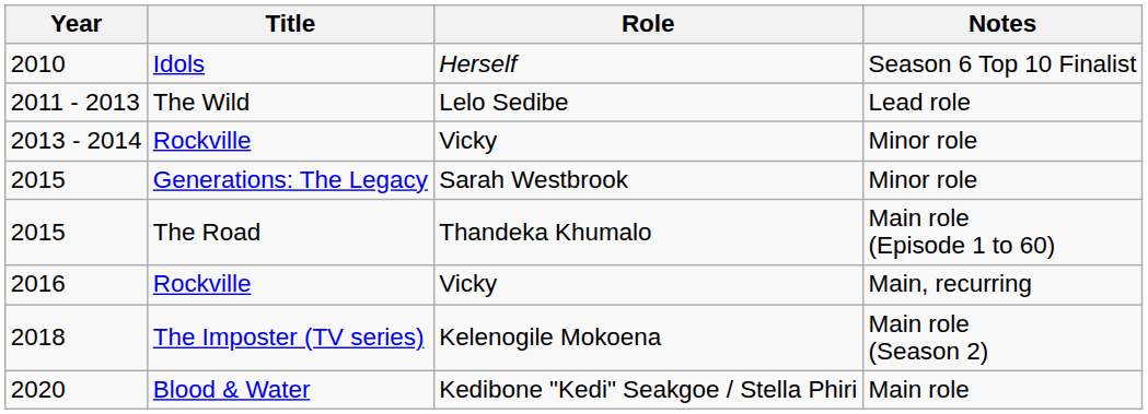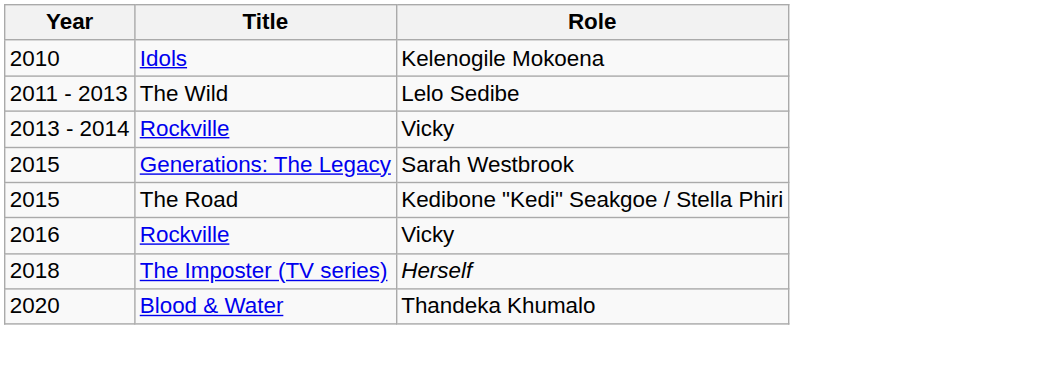 <table class="wikitable">
 <tr>
 <th>Year</th>
 <th>Title</th>
 <th>Role</th>
-<th>Notes</th>
 </tr>
 <tr>
 <td>2010</td>
 <td><a href='#'>Idols</a></td>
-<td><em>Herself</em></td>
-<td>Season 6 Top 10 Finalist</td>
+<td>Kelenogile Mokoena</td>
 </tr>
 <tr>
 <td>2011 - 2013</td>
 <td>The Wild</td>
 <td>Lelo Sedibe</td>
-<td>Lead role</td>
 </tr>
 <tr>
 <td>2013 - 2014</td>
 <td><a href='#'>Rockville</a></td>
 <td>Vicky</td>
-<td>Minor role</td>
 </tr>
 <tr>
 <td>2015</td>
 <td><a href='#'>Generations: The Legacy</a></td>
 <td>Sarah Westbrook</td>
-<td>Minor role</td>
 </tr>
 <tr>
 <td>2015</td>
 <td>The Road</td>
-<td>Thandeka Khumalo</td>
-<td>Main role<br>(Episode 1 to 60)</td>
+<td>Kedibone "Kedi" Seakgoe / Stella Phiri</td>
 </tr>
 <tr>
 <td>2016</td>
 <td><a href='#'>Rockville</a></td>
 <td>Vicky</td>
-<td>Main, recurring</td>
 </tr>
 <tr>
 <td>2018</td>
 <td><a href='#'>The Imposter (TV series)</a></td>
-<td>Kelenogile Mokoena</td>
-<td>Main role<br>(Season 2)</td>
+<td><em>Herself</em></td>
 </tr>
 <tr>
 <td>2020</td>
 <td><a href='#'>Blood & Water</a></td>
-<td>Kedibone "Kedi" Seakgoe / Stella Phiri</td>
-<td>Main role</td>
+<td>Thandeka Khumalo</td>
 </tr>
 </table>
